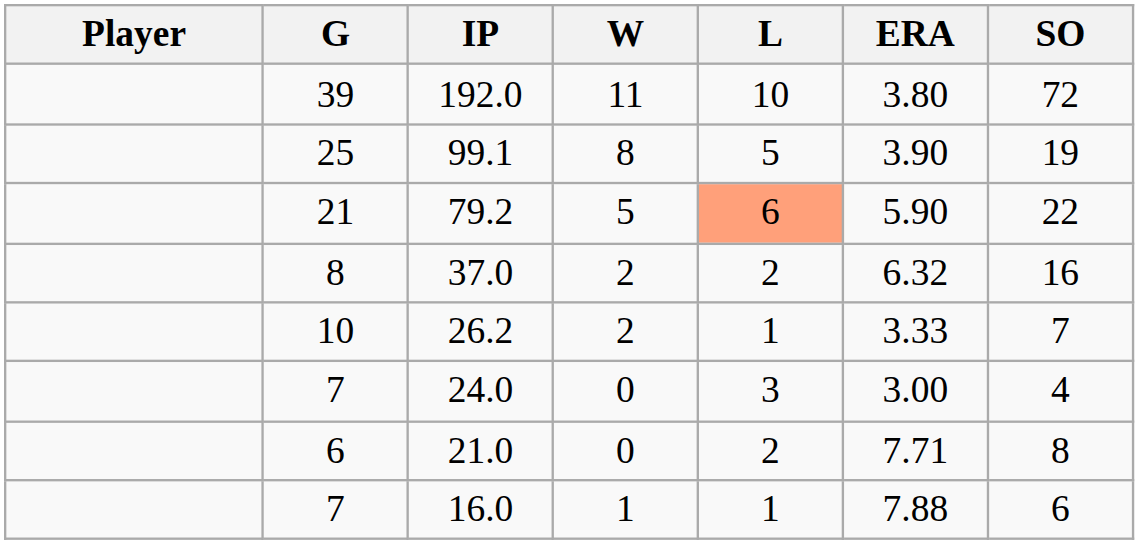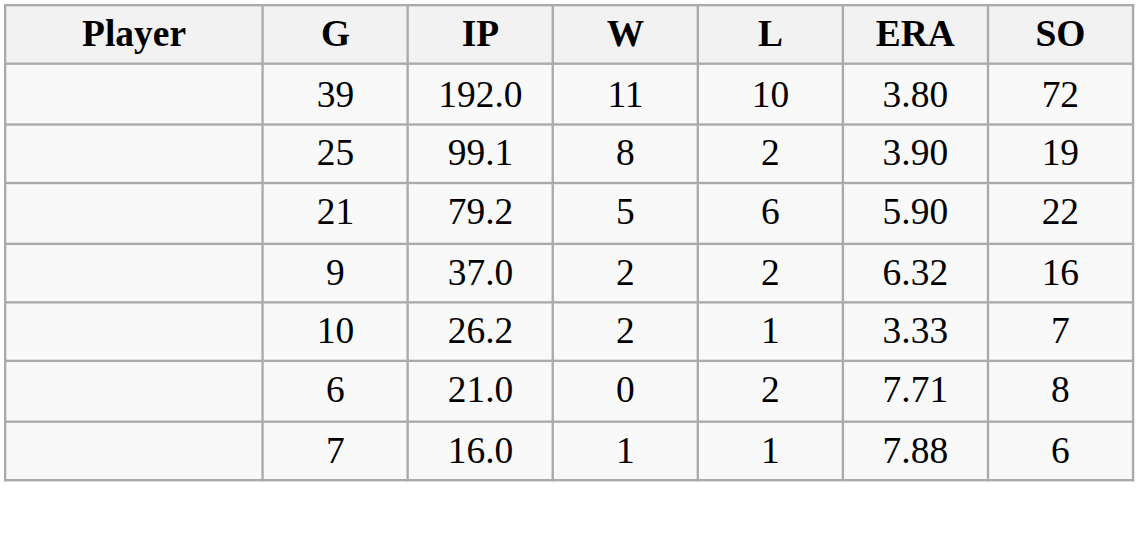 <table class="wikitable sortable">
 <tr>
 <th bgcolor="#DDDDFF" width="16%">Player</th>
 <th bgcolor="#DDDDFF" width="9%">G</th>
 <th bgcolor="#DDDDFF" width="9%">IP</th>
 <th bgcolor="#DDDDFF" width="9%">W</th>
 <th bgcolor="#DDDDFF" width="9%">L</th>
 <th bgcolor="#DDDDFF" width="9%">ERA</th>
 <th bgcolor="#DDDDFF" width="9%">SO</th>
 </tr>
 <tr align="center">
 <td></td>
 <td>39</td>
 <td>192.0</td>
 <td>11</td>
 <td>10</td>
 <td>3.80</td>
 <td>72</td>
 </tr>
 <tr align="center">
 <td></td>
 <td>25</td>
 <td>99.1</td>
 <td>8</td>
-<td>5</td>
+<td>2</td>
 <td>3.90</td>
 <td>19</td>
 </tr>
 <tr align="center">
 <td></td>
 <td>21</td>
 <td>79.2</td>
 <td>5</td>
-<td style="background: lightsalmon;">6</td>
+<td>6</td>
 <td>5.90</td>
 <td>22</td>
 </tr>
 <tr align="center">
 <td></td>
-<td>8</td>
+<td>9</td>
 <td>37.0</td>
 <td>2</td>
 <td>2</td>
 <td>6.32</td>
 <td>16</td>
 </tr>
 <tr align="center">
 <td></td>
 <td>10</td>
 <td>26.2</td>
 <td>2</td>
 <td>1</td>
 <td>3.33</td>
 <td>7</td>
-</tr>
-<tr align="center">
-<td></td>
-<td>7</td>
-<td>24.0</td>
-<td>0</td>
-<td>3</td>
-<td>3.00</td>
-<td>4</td>
 </tr>
 <tr align="center">
 <td></td>
 <td>6</td>
 <td>21.0</td>
 <td>0</td>
 <td>2</td>
 <td>7.71</td>
 <td>8</td>
 </tr>
 <tr align="center">
 <td></td>
 <td>7</td>
 <td>16.0</td>
 <td>1</td>
 <td>1</td>
 <td>7.88</td>
 <td>6</td>
 </tr>
 </table>
